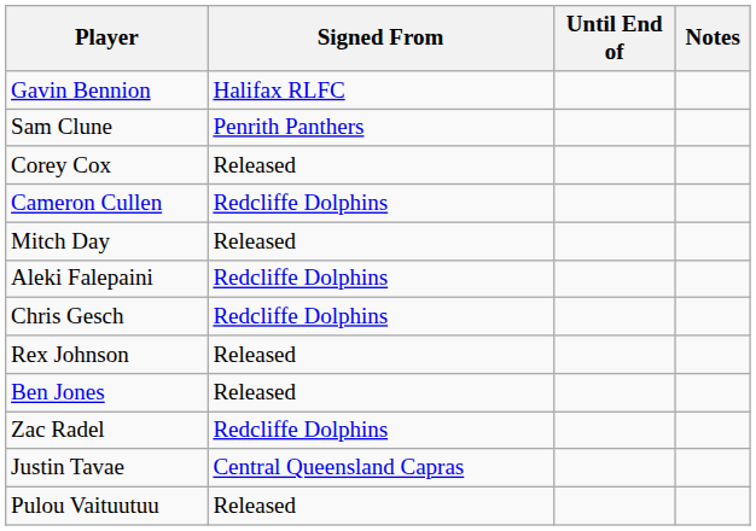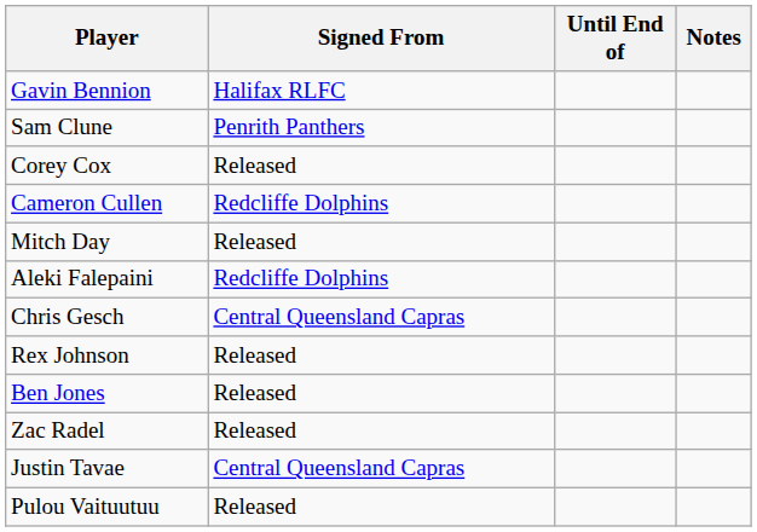 <table class="wikitable" style="font-size:90%">
 <tr style="background:#efefef;">
 <th style="width:120px;">Player</th>
 <th style="width:210px;">Signed From</th>
 <th style="width:70px;">Until End of</th>
 <th style="width:40px;">Notes</th>
 </tr>
 <tr>
 <td><a href='#'>Gavin Bennion</a></td>
 <td> <a href='#'>Halifax RLFC</a></td>
 <td></td>
 <td></td>
 </tr>
 <tr>
 <td>Sam Clune</td>
 <td> <a href='#'>Penrith Panthers</a></td>
 <td></td>
 <td></td>
 </tr>
 <tr>
 <td>Corey Cox</td>
 <td>Released</td>
 <td></td>
 <td></td>
 </tr>
 <tr>
 <td><a href='#'>Cameron Cullen</a></td>
 <td> <a href='#'>Redcliffe Dolphins</a></td>
 <td></td>
 <td></td>
 </tr>
 <tr>
 <td>Mitch Day</td>
 <td>Released</td>
 <td></td>
 <td></td>
 </tr>
 <tr>
 <td>Aleki Falepaini</td>
 <td> <a href='#'>Redcliffe Dolphins</a></td>
 <td></td>
 <td></td>
 </tr>
 <tr>
 <td>Chris Gesch</td>
-<td> <a href='#'>Redcliffe Dolphins</a></td>
+<td> <a href='#'>Central Queensland Capras</a></td>
 <td></td>
 <td></td>
 </tr>
 <tr>
 <td>Rex Johnson</td>
 <td>Released</td>
 <td></td>
 <td></td>
 </tr>
 <tr>
 <td><a href='#'>Ben Jones</a></td>
 <td>Released</td>
 <td></td>
 <td></td>
 </tr>
 <tr>
 <td>Zac Radel</td>
-<td> <a href='#'>Redcliffe Dolphins</a></td>
+<td>Released</td>
 <td></td>
 <td></td>
 </tr>
 <tr>
 <td>Justin Tavae</td>
 <td> <a href='#'>Central Queensland Capras</a></td>
 <td></td>
 <td></td>
 </tr>
 <tr>
 <td>Pulou Vaituutuu</td>
 <td>Released</td>
 <td></td>
 <td></td>
 </tr>
 </table>
